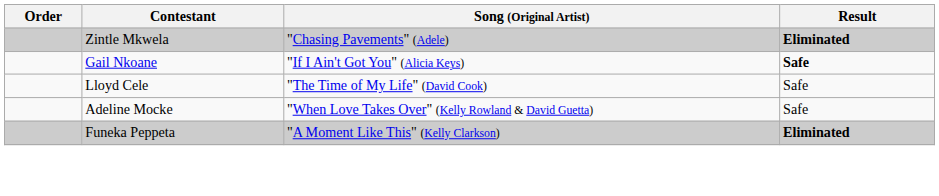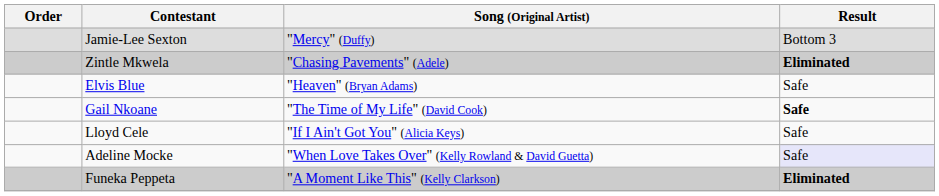 <table class="wikitable" style="font-size:90%; width:60%; text-align: left;">
 <tr>
 <th width="05%">Order</th>
 <th width="13%">Contestant</th>
 <th width="32%">Song <small>(Original Artist)</small></th>
 <th width="10%">Result</th>
+</tr>
+<tr>
+<td bgcolor="DDDDDD"></td>
+<td bgcolor="DDDDDD">Jamie-Lee Sexton</td>
+<td bgcolor="DDDDDD">"<a href='#'>Mercy</a>" <small>(<a href='#'>Duffy</a>)</small></td>
+<td bgcolor="DDDDDD">Bottom 3</td>
 </tr>
 <tr>
 <td bgcolor="CCCCCC"></td>
 <td bgcolor="CCCCCC">Zintle Mkwela</td>
 <td bgcolor="CCCCCC">"<a href='#'>Chasing Pavements</a>" <small>(<a href='#'>Adele</a>)</small></td>
 <td bgcolor="CCCCCC"><strong>Eliminated</strong></td>
 </tr>
 <tr>
 <td></td>
+<td><a href='#'>Elvis Blue</a></td>
+<td>"<a href='#'>Heaven</a>" <small>(<a href='#'>Bryan Adams</a>)</small></td>
+<td>Safe</td>
+</tr>
+<tr>
+<td></td>
 <td><a href='#'>Gail Nkoane</a></td>
-<td>"<a href='#'>If I Ain't Got You</a>" <small>(<a href='#'>Alicia Keys</a>)</small></td>
+<td>"<a href='#'>The Time of My Life</a>" <small>(<a href='#'>David Cook</a>)</small></td>
 <td><strong>Safe</strong></td>
 </tr>
 <tr>
 <td></td>
 <td>Lloyd Cele</td>
-<td>"<a href='#'>The Time of My Life</a>" <small>(<a href='#'>David Cook</a>)</small></td>
+<td>"<a href='#'>If I Ain't Got You</a>" <small>(<a href='#'>Alicia Keys</a>)</small></td>
 <td>Safe</td>
 </tr>
 <tr>
 <td></td>
 <td>Adeline Mocke</td>
 <td>"<a href='#'>When Love Takes Over</a>" <small>(<a href='#'>Kelly Rowland</a> & <a href='#'>David Guetta</a>)</small></td>
-<td>Safe</td>
+<td style="background: lavender;">Safe</td>
 </tr>
 <tr>
 <td bgcolor="CCCCCC"></td>
 <td bgcolor="CCCCCC">Funeka Peppeta</td>
 <td bgcolor="CCCCCC">"<a href='#'>A Moment Like This</a>" <small>(<a href='#'>Kelly Clarkson</a>)</small></td>
 <td bgcolor="CCCCCC"><strong>Eliminated</strong></td>
 </tr>
 <tr>
 </tr>
 </table>
